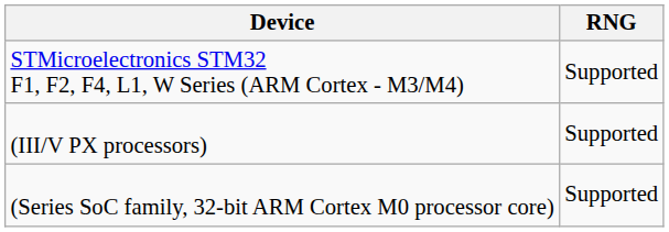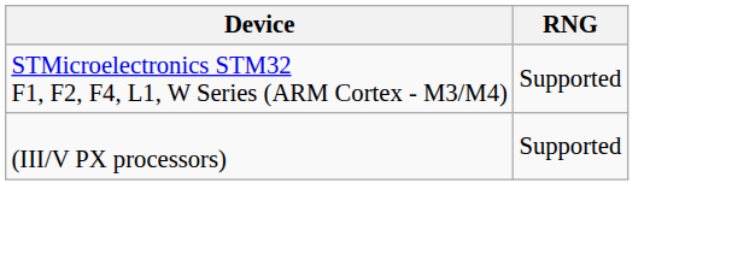 <table class="wikitable">
 <tr>
 <th>Device</th>
 <th>RNG</th>
 </tr>
 <tr>
 <td><a href='#'>STMicroelectronics STM32</a><br>F1, F2, F4, L1, W Series (ARM Cortex - M3/M4)</td>
 <td>Supported</td>
 </tr>
 <tr>
 <td><br>(III/V PX processors)</td>
 <td>Supported</td>
 </tr>
-<tr>
-<td> <br>(Series SoC family, 32-bit ARM Cortex M0 processor core)</td>
-<td>Supported</td>
-</tr>
 </table>
